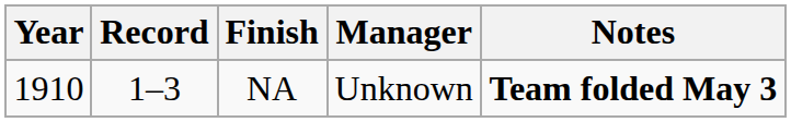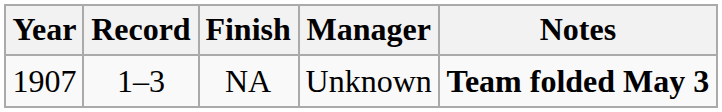 <table class="wikitable">
 <tr>
 <th>Year</th>
 <th>Record</th>
 <th>Finish</th>
 <th>Manager</th>
 <th>Notes</th>
 </tr>
 <tr align=center>
-<td>1910</td>
+<td>1907</td>
 <td>1–3</td>
 <td>NA</td>
 <td>Unknown</td>
 <td><strong>Team folded May 3</strong></td>
 </tr>
 <tr align=center>
 </tr>
 </table>
